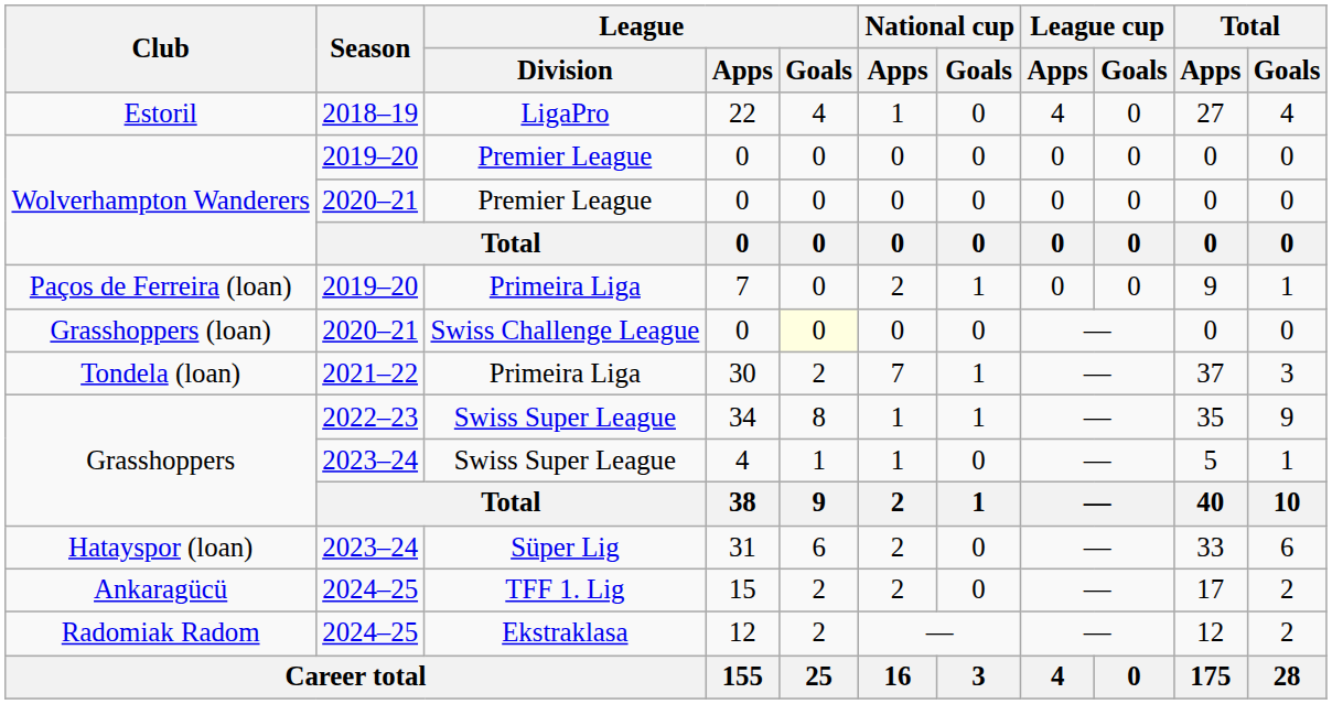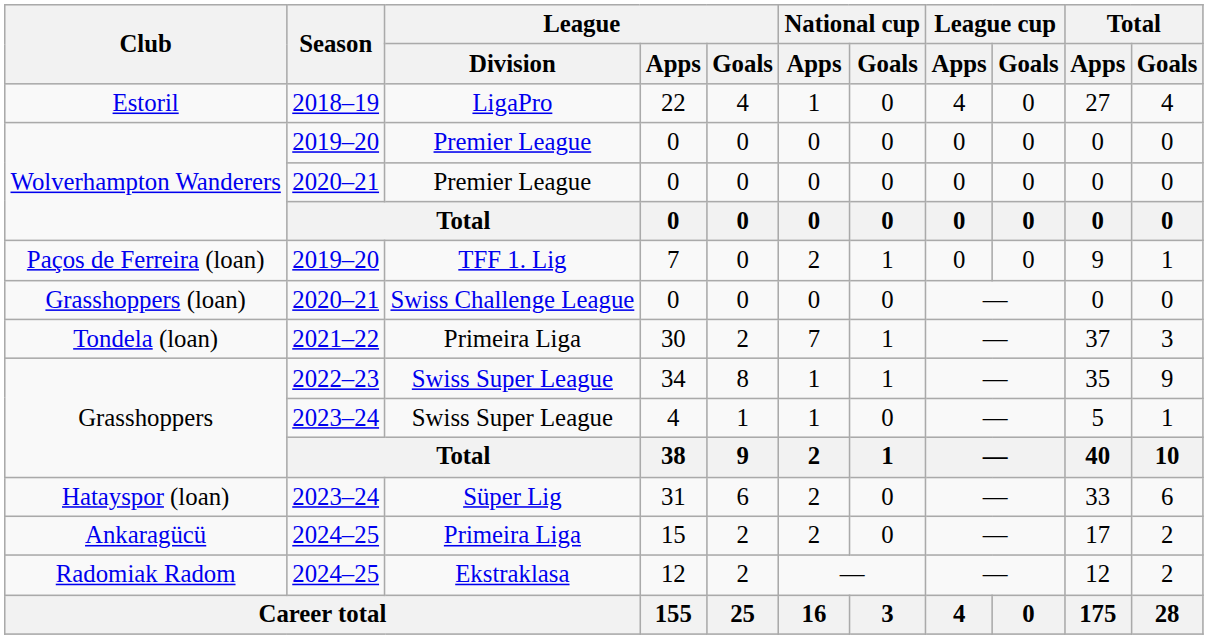 <table class="wikitable" style="text-align:center">
 <tr>
 <th rowspan="2">Club</th>
 <th rowspan="2">Season</th>
 <th colspan="3">League</th>
 <th colspan="2">National cup</th>
 <th colspan="2">League cup</th>
 <th colspan="2">Total</th>
 </tr>
 <tr>
 <th>Division</th>
 <th>Apps</th>
 <th>Goals</th>
 <th>Apps</th>
 <th>Goals</th>
 <th>Apps</th>
 <th>Goals</th>
 <th>Apps</th>
 <th>Goals</th>
 </tr>
 <tr>
 <td><a href='#'>Estoril</a></td>
 <td><a href='#'>2018–19</a></td>
 <td><a href='#'>LigaPro</a></td>
 <td>22</td>
 <td>4</td>
 <td>1</td>
 <td>0</td>
 <td>4</td>
 <td>0</td>
 <td>27</td>
 <td>4</td>
 </tr>
 <tr>
 <td rowspan="3"><a href='#'>Wolverhampton Wanderers</a></td>
 <td><a href='#'>2019–20</a></td>
 <td><a href='#'>Premier League</a></td>
 <td>0</td>
 <td>0</td>
 <td>0</td>
 <td>0</td>
 <td>0</td>
 <td>0</td>
 <td>0</td>
 <td>0</td>
 </tr>
 <tr>
 <td><a href='#'>2020–21</a></td>
 <td>Premier League</td>
 <td>0</td>
 <td>0</td>
 <td>0</td>
 <td>0</td>
 <td>0</td>
 <td>0</td>
 <td>0</td>
 <td>0</td>
 </tr>
 <tr>
 <th colspan="2">Total</th>
 <th>0</th>
 <th>0</th>
 <th>0</th>
 <th>0</th>
 <th>0</th>
 <th>0</th>
 <th>0</th>
 <th>0</th>
 </tr>
 <tr>
 <td><a href='#'>Paços de Ferreira</a> (loan)</td>
 <td><a href='#'>2019–20</a></td>
-<td><a href='#'>Primeira Liga</a></td>
+<td><a href='#'>TFF 1. Lig</a></td>
 <td>7</td>
 <td>0</td>
 <td>2</td>
 <td>1</td>
 <td>0</td>
 <td>0</td>
 <td>9</td>
 <td>1</td>
 </tr>
 <tr>
 <td><a href='#'>Grasshoppers</a> (loan)</td>
 <td><a href='#'>2020–21</a></td>
 <td><a href='#'>Swiss Challenge League</a></td>
 <td>0</td>
-<td style="background: lightyellow;">0</td>
+<td>0</td>
 <td>0</td>
 <td>0</td>
 <td colspan="2">—</td>
 <td>0</td>
 <td>0</td>
 </tr>
 <tr>
 <td><a href='#'>Tondela</a> (loan)</td>
 <td><a href='#'>2021–22</a></td>
 <td>Primeira Liga</td>
 <td>30</td>
 <td>2</td>
 <td>7</td>
 <td>1</td>
 <td colspan="2">—</td>
 <td>37</td>
 <td>3</td>
 </tr>
 <tr>
 <td rowspan="3">Grasshoppers</td>
 <td><a href='#'>2022–23</a></td>
 <td><a href='#'>Swiss Super League</a></td>
 <td>34</td>
 <td>8</td>
 <td>1</td>
 <td>1</td>
 <td colspan="2">—</td>
 <td>35</td>
 <td>9</td>
 </tr>
 <tr>
 <td><a href='#'>2023–24</a></td>
 <td>Swiss Super League</td>
 <td>4</td>
 <td>1</td>
 <td>1</td>
 <td>0</td>
 <td colspan=2>—</td>
 <td>5</td>
 <td>1</td>
 </tr>
 <tr>
 <th colspan="2">Total</th>
 <th>38</th>
 <th>9</th>
 <th>2</th>
 <th>1</th>
 <th colspan="2">—</th>
 <th>40</th>
 <th>10</th>
 </tr>
 <tr>
 <td><a href='#'>Hatayspor</a> (loan)</td>
 <td><a href='#'>2023–24</a></td>
 <td><a href='#'>Süper Lig</a></td>
 <td>31</td>
 <td>6</td>
 <td>2</td>
 <td>0</td>
 <td colspan="2">—</td>
 <td>33</td>
 <td>6</td>
 </tr>
 <tr>
 <td><a href='#'>Ankaragücü</a></td>
 <td><a href='#'>2024–25</a></td>
-<td><a href='#'>TFF 1. Lig</a></td>
+<td><a href='#'>Primeira Liga</a></td>
 <td>15</td>
 <td>2</td>
 <td>2</td>
 <td>0</td>
 <td colspan="2">—</td>
 <td>17</td>
 <td>2</td>
 </tr>
 <tr>
 <td><a href='#'>Radomiak Radom</a></td>
 <td><a href='#'>2024–25</a></td>
 <td><a href='#'>Ekstraklasa</a></td>
 <td>12</td>
 <td>2</td>
 <td colspan="2">—</td>
 <td colspan="2">—</td>
 <td>12</td>
 <td>2</td>
 </tr>
 <tr>
 <th colspan="3">Career total</th>
 <th>155</th>
 <th>25</th>
 <th>16</th>
 <th>3</th>
 <th>4</th>
 <th>0</th>
 <th>175</th>
 <th>28</th>
 </tr>
 </table>
